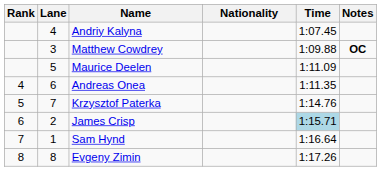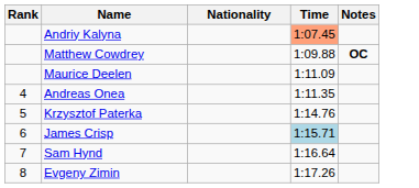 <table class="wikitable sortable" style="text-align:center">
 <tr>
 <th>Rank</th>
-<th>Lane</th>
 <th style="width:180px">Name</th>
 <th style="width:125px">Nationality</th>
 <th>Time</th>
 <th>Notes</th>
 </tr>
 <tr>
 <td></td>
-<td>4</td>
 <td style="text-align:left;"><a href='#'>Andriy Kalyna</a></td>
 <td style="text-align:left;"></td>
-<td>1:07.45</td>
+<td style="background: lightsalmon;">1:07.45</td>
 <td></td>
 </tr>
 <tr>
 <td></td>
-<td>3</td>
 <td style="text-align:left;"><a href='#'>Matthew Cowdrey</a></td>
 <td style="text-align:left;"></td>
 <td>1:09.88</td>
 <td><strong>OC</strong></td>
 </tr>
 <tr>
 <td></td>
-<td>5</td>
 <td style="text-align:left;"><a href='#'>Maurice Deelen</a></td>
 <td style="text-align:left;"></td>
 <td>1:11.09</td>
 <td></td>
 </tr>
 <tr>
 <td>4</td>
-<td>6</td>
 <td style="text-align:left;"><a href='#'>Andreas Onea</a></td>
 <td style="text-align:left;"></td>
 <td>1:11.35</td>
 <td></td>
 </tr>
 <tr>
 <td>5</td>
-<td>7</td>
 <td style="text-align:left;"><a href='#'>Krzysztof Paterka</a></td>
 <td style="text-align:left;"></td>
 <td>1:14.76</td>
 <td></td>
 </tr>
 <tr>
 <td>6</td>
-<td>2</td>
 <td style="text-align:left;"><a href='#'>James Crisp</a></td>
 <td style="text-align:left;"></td>
 <td style="background: lightblue;">1:15.71</td>
 <td></td>
 </tr>
 <tr>
 <td>7</td>
-<td>1</td>
 <td style="text-align:left;"><a href='#'>Sam Hynd</a></td>
 <td style="text-align:left;"></td>
 <td>1:16.64</td>
 <td></td>
 </tr>
 <tr>
 <td>8</td>
-<td>8</td>
 <td style="text-align:left;"><a href='#'>Evgeny Zimin</a></td>
 <td style="text-align:left;"></td>
 <td>1:17.26</td>
 <td></td>
 </tr>
 </table>
